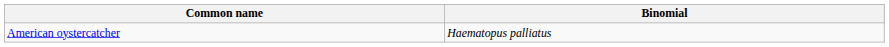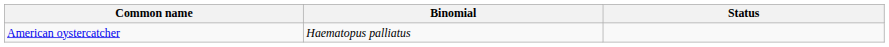 <table width=60% class="wikitable">
 <tr>
 <th width=34%>Common name</th>
 <th width=34%>Binomial</th>
+<th width=32%>Status</th>
 </tr>
 <tr>
 <td><a href='#'>American oystercatcher</a></td>
 <td><em>Haematopus palliatus</em></td>
+<td></td>
 </tr>
 </table>
